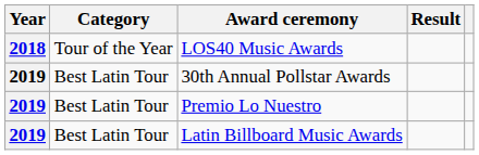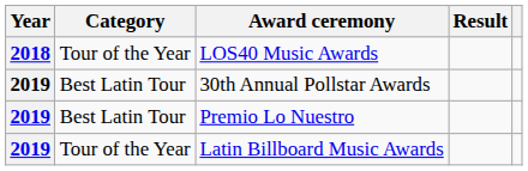 <table class="wikitable sortable plainrowheaders">
 <tr>
 <th scope="col">Year</th>
 <th scope="col">Category</th>
 <th scope="col">Award ceremony</th>
 <th scope="col">Result</th>
 <th scope="col"></th>
 </tr>
 <tr>
 <th scope="row"><a href='#'>2018</a></th>
 <td>Tour of the Year</td>
 <td scope"row"><a href='#'>LOS40 Music Awards</a></td>
 <td></td>
 <td style="text-align:center"></td>
 </tr>
 <tr>
 <th scope="row">2019</th>
 <td>Best Latin Tour</td>
 <td>30th Annual Pollstar Awards</td>
 <td></td>
 <td style="text-align:center"></td>
 </tr>
 <tr>
 <th scope="row"><a href='#'>2019</a></th>
 <td>Best Latin Tour</td>
 <td scope="row"><a href='#'>Premio Lo Nuestro</a></td>
 <td></td>
 <td style="text-align:center"></td>
 </tr>
 <tr>
 <th scope="row"><a href='#'>2019</a></th>
-<td>Best Latin Tour</td>
+<td>Tour of the Year</td>
 <td scope="row"><a href='#'>Latin Billboard Music Awards</a></td>
 <td></td>
 <td style="text-align:center"></td>
 </tr>
 </table>
